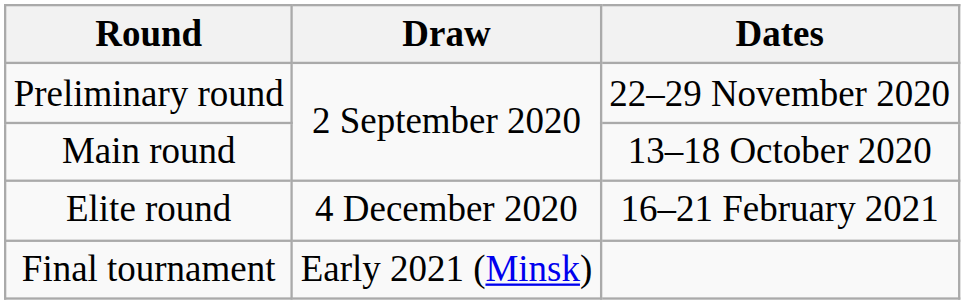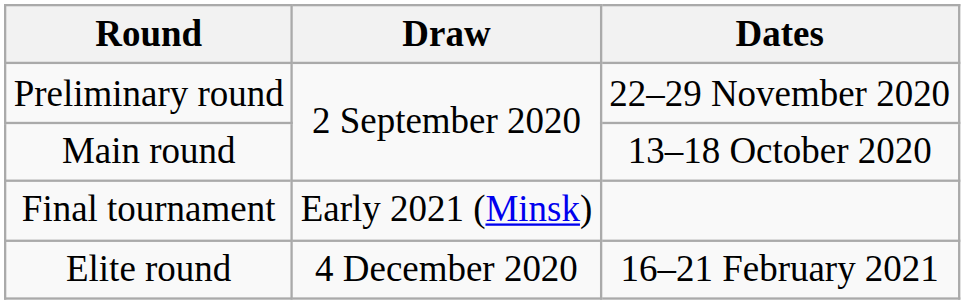 <table class="wikitable mw-collapsible mw-collapsed" style="text-align:center">
 <tr>
 <th>Round</th>
 <th>Draw</th>
 <th>Dates</th>
 </tr>
 <tr>
 <td>Preliminary round</td>
 <td rowspan=2>2 September 2020</td>
 <td>22–29 November 2020</td>
 </tr>
 <tr>
 <td>Main round</td>
 <td>13–18 October 2020</td>
 </tr>
 <tr>
+<td>Final tournament</td>
+<td>Early 2021 (<a href='#'>Minsk</a>)</td>
+<td></td>
+</tr>
+<tr>
 <td>Elite round</td>
 <td>4 December 2020</td>
 <td>16–21 February 2021</td>
 </tr>
-<tr>
-<td>Final tournament</td>
-<td>Early 2021 (<a href='#'>Minsk</a>)</td>
-<td></td>
-</tr>
 </table>
